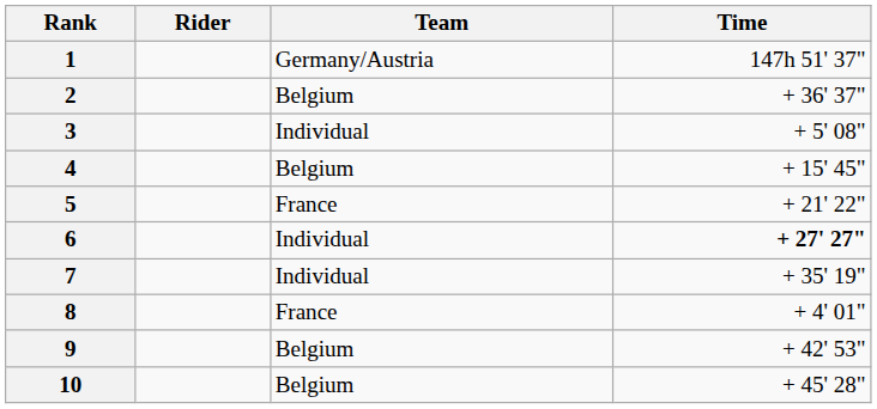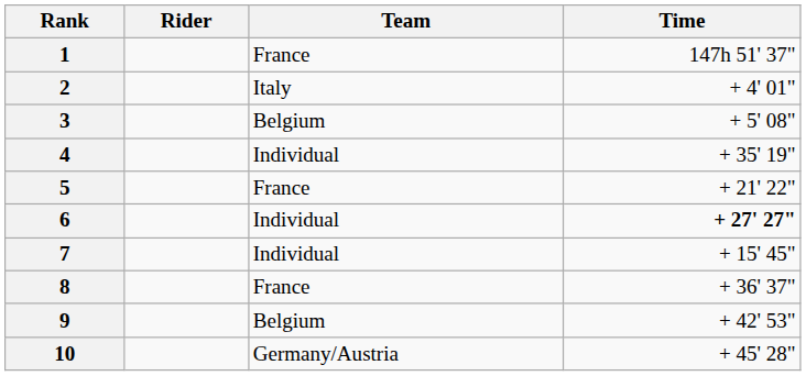 <table class="wikitable" style="width:38em;margin-bottom:0;">
 <tr>
 <th scope="col">Rank</th>
 <th scope="col">Rider</th>
 <th scope="col">Team</th>
 <th scope="col">Time</th>
 </tr>
 <tr>
 <th scope="row">1</th>
 <td></td>
-<td>Germany/Austria</td>
+<td>France</td>
 <td style="text-align:right;">147h 51' 37"</td>
 </tr>
 <tr>
 <th scope="row">2</th>
 <td></td>
-<td>Belgium</td>
-<td style="text-align:right;">+ 36' 37"</td>
+<td>Italy</td>
+<td style="text-align:right;">+ 4' 01"</td>
 </tr>
 <tr>
 <th scope="row">3</th>
 <td></td>
-<td>Individual</td>
+<td>Belgium</td>
 <td style="text-align:right;">+ 5' 08"</td>
 </tr>
 <tr>
 <th scope="row">4</th>
 <td></td>
-<td>Belgium</td>
-<td style="text-align:right;">+ 15' 45"</td>
+<td>Individual</td>
+<td style="text-align:right;">+ 35' 19"</td>
 </tr>
 <tr>
 <th scope="row">5</th>
 <td></td>
 <td>France</td>
 <td style="text-align:right;">+ 21' 22"</td>
 </tr>
 <tr>
 <th scope="row">6</th>
 <td></td>
 <td>Individual</td>
 <td style="text-align:right;"><strong>+ 27' 27"</strong></td>
 </tr>
 <tr>
 <th scope="row">7</th>
 <td></td>
 <td>Individual</td>
-<td style="text-align:right;">+ 35' 19"</td>
+<td style="text-align:right;">+ 15' 45"</td>
 </tr>
 <tr>
 <th scope="row">8</th>
 <td></td>
 <td>France</td>
-<td style="text-align:right;">+ 4' 01"</td>
+<td style="text-align:right;">+ 36' 37"</td>
 </tr>
 <tr>
 <th scope="row">9</th>
 <td></td>
 <td>Belgium</td>
 <td style="text-align:right;">+ 42' 53"</td>
 </tr>
 <tr>
 <th scope="row">10</th>
 <td></td>
-<td>Belgium</td>
+<td>Germany/Austria</td>
 <td style="text-align:right;">+ 45' 28"</td>
 </tr>
 </table>
